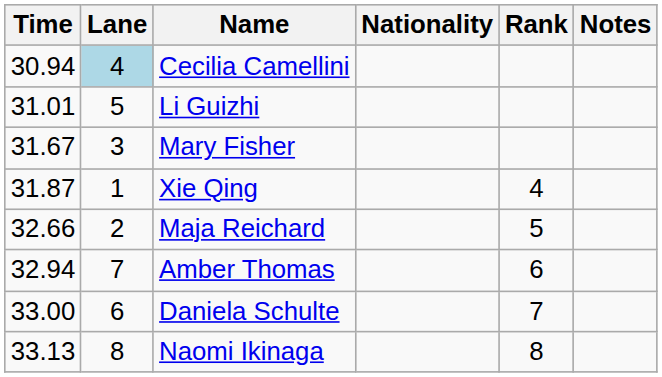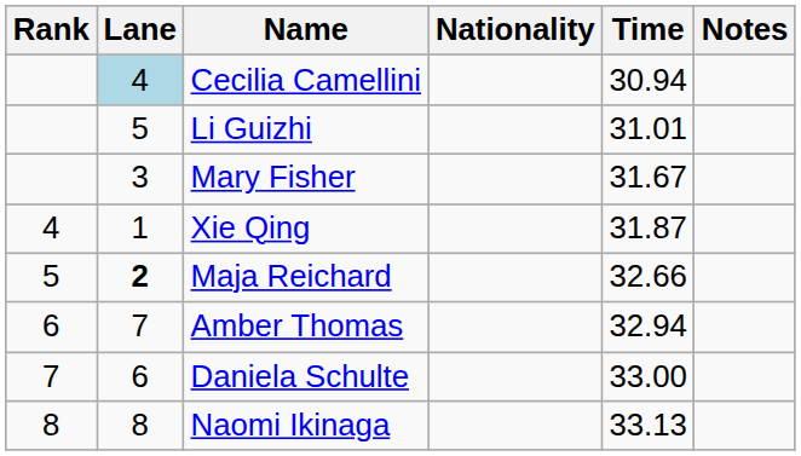 <table class="wikitable">
 <tr>
-<th>Time</th>
+<th>Rank</th>
 <th>Lane</th>
 <th>Name</th>
 <th>Nationality</th>
-<th>Rank</th>
+<th>Time</th>
 <th>Notes</th>
 </tr>
 <tr>
-<td align=center>30.94</td>
+<td align=center></td>
 <td align=center style="background: lightblue;">4</td>
 <td><a href='#'>Cecilia Camellini</a></td>
 <td></td>
-<td align=center></td>
+<td align=center>30.94</td>
 <td align=center><strong></strong></td>
 </tr>
 <tr>
-<td align=center>31.01</td>
+<td align=center></td>
 <td align=center>5</td>
 <td><a href='#'>Li Guizhi</a></td>
 <td></td>
-<td align=center></td>
+<td align=center>31.01</td>
 <td align=center><strong></strong></td>
 </tr>
 <tr>
-<td align=center>31.67</td>
+<td align=center></td>
 <td align=center>3</td>
 <td><a href='#'>Mary Fisher</a></td>
 <td></td>
-<td align=center></td>
+<td align=center>31.67</td>
 <td align=center><strong></strong></td>
 </tr>
 <tr>
-<td align=center>31.87</td>
+<td align=center>4</td>
 <td align=center>1</td>
 <td><a href='#'>Xie Qing</a></td>
 <td></td>
-<td align=center>4</td>
+<td align=center>31.87</td>
 <td align=center></td>
 </tr>
 <tr>
-<td align=center>32.66</td>
-<td align=center>2</td>
+<td align=center>5</td>
+<td align=center><strong>2</strong></td>
 <td><a href='#'>Maja Reichard</a></td>
 <td></td>
-<td align=center>5</td>
+<td align=center>32.66</td>
 <td align=center></td>
 </tr>
 <tr>
-<td align=center>32.94</td>
+<td align=center>6</td>
 <td align=center>7</td>
 <td><a href='#'>Amber Thomas</a></td>
 <td></td>
-<td align=center>6</td>
+<td align=center>32.94</td>
 <td align=center></td>
 </tr>
 <tr>
-<td align=center>33.00</td>
+<td align=center>7</td>
 <td align=center>6</td>
 <td><a href='#'>Daniela Schulte</a></td>
 <td></td>
-<td align=center>7</td>
+<td align=center>33.00</td>
 <td align=center></td>
 </tr>
 <tr>
-<td align=center>33.13</td>
+<td align=center>8</td>
 <td align=center>8</td>
 <td><a href='#'>Naomi Ikinaga</a></td>
 <td></td>
-<td align=center>8</td>
+<td align=center>33.13</td>
 <td align=center></td>
 </tr>
 </table>
